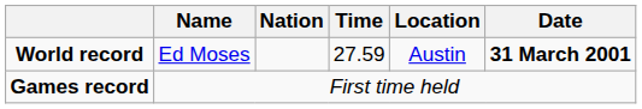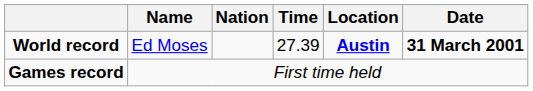 <table class=wikitable style=text-align:center>
 <tr>
 <th></th>
 <th>Name</th>
 <th>Nation</th>
 <th>Time</th>
 <th>Location</th>
 <th>Date</th>
 </tr>
 <tr>
 <td><strong>World record</strong></td>
 <td align=left><a href='#'>Ed Moses</a></td>
 <td align=left></td>
-<td align=left>27.59</td>
-<td><a href='#'>Austin</a></td>
+<td align=left>27.39</td>
+<td><strong><a href='#'>Austin</a></strong></td>
 <td><strong>31 March 2001</strong></td>
 </tr>
 <tr>
 <td><strong>Games record</strong></td>
 <td colspan=5 align=center><em>First time held</em></td>
 </tr>
 </table>
